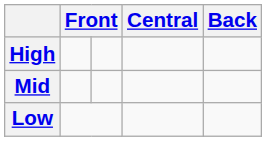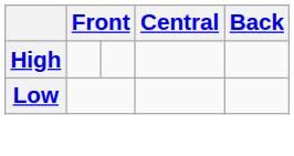 <table class="wikitable">
 <tr>
 <th></th>
 <th colspan="2"><a href='#'>Front</a></th>
 <th><a href='#'>Central</a></th>
 <th><a href='#'>Back</a></th>
 </tr>
 <tr style="text-align: center;">
 <th><strong><a href='#'>High</a></strong></th>
 <td></td>
 <td></td>
 <td></td>
 <td></td>
 </tr>
 <tr style="text-align: center;">
-<th><strong><a href='#'>Mid</a></strong></th>
-<td></td>
-<td></td>
-<td></td>
-<td> </td>
-</tr>
-<tr style="text-align: center;">
 <th><strong><a href='#'>Low</a></strong></th>
 <td colspan="2"></td>
 <td></td>
 <td></td>
 </tr>
 </table>
